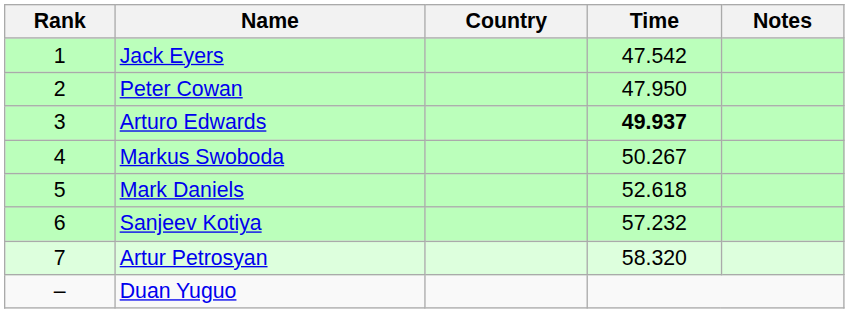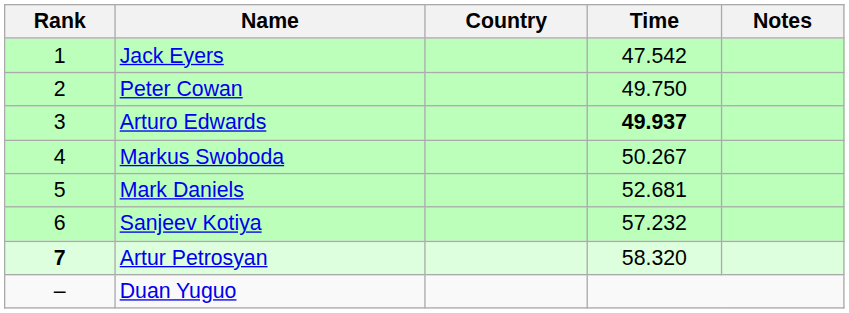 <table class="wikitable" style="text-align:center;width: 50%">
 <tr>
 <th>Rank</th>
 <th>Name</th>
 <th>Country</th>
 <th>Time</th>
 <th>Notes</th>
 </tr>
 <tr bgcolor=bbffbb>
 <td>1</td>
 <td align="left"><a href='#'>Jack Eyers</a></td>
 <td align="left"></td>
 <td>47.542</td>
 <td></td>
 </tr>
 <tr bgcolor=bbffbb>
 <td>2</td>
 <td align="left"><a href='#'>Peter Cowan</a></td>
 <td align="left"></td>
-<td>47.950</td>
+<td>49.750</td>
 <td></td>
 </tr>
 <tr bgcolor=bbffbb>
 <td>3</td>
 <td align="left"><a href='#'>Arturo Edwards</a></td>
 <td align="left"></td>
 <td><strong>49.937</strong></td>
 <td></td>
 </tr>
 <tr bgcolor=bbffbb>
 <td>4</td>
 <td align="left"><a href='#'>Markus Swoboda</a></td>
 <td align="left"></td>
 <td>50.267</td>
 <td></td>
 </tr>
 <tr bgcolor=bbffbb>
 <td>5</td>
 <td align="left"><a href='#'>Mark Daniels</a></td>
 <td align="left"></td>
-<td>52.618</td>
+<td>52.681</td>
 <td></td>
 </tr>
 <tr bgcolor=bbffbb>
 <td>6</td>
 <td align="left"><a href='#'>Sanjeev Kotiya</a></td>
 <td align="left"></td>
 <td>57.232</td>
 <td></td>
 </tr>
 <tr bgcolor=ddffdd>
-<td>7</td>
+<td><strong>7</strong></td>
 <td align="left"><a href='#'>Artur Petrosyan</a></td>
 <td align="left"></td>
 <td>58.320</td>
 <td></td>
 </tr>
 <tr>
 <td>–</td>
 <td align="left"><a href='#'>Duan Yuguo</a></td>
 <td align="left"></td>
 <td colspan=2></td>
 </tr>
 </table>
